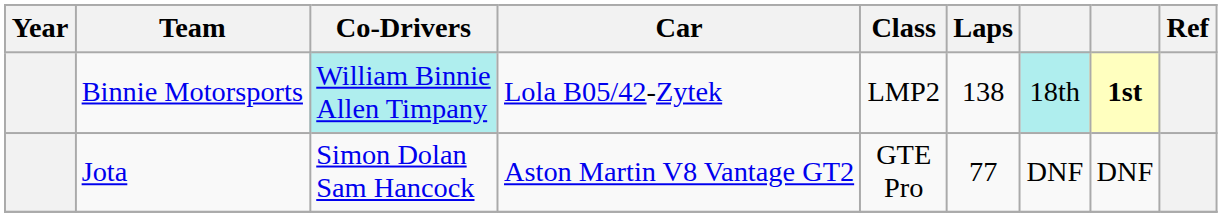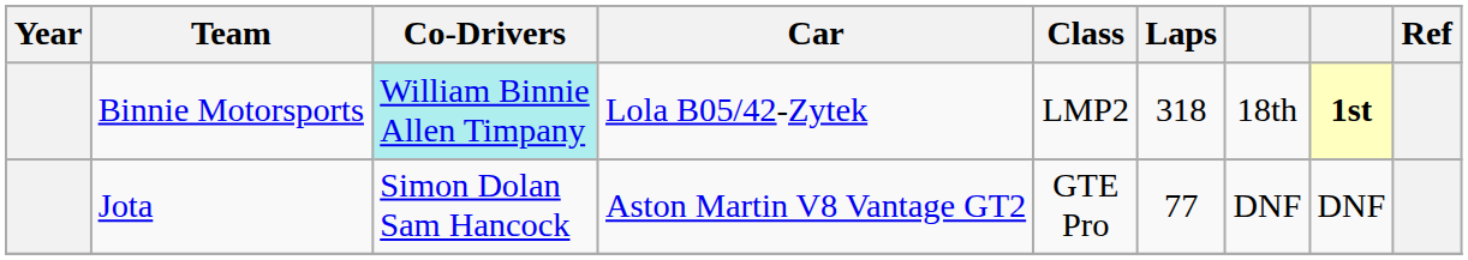 <table class="wikitable" style="text-align:center; font-size:90%">
 <tr>
 <th>Year</th>
 <th>Team</th>
 <th>Co-Drivers</th>
 <th>Car</th>
 <th>Class</th>
 <th>Laps</th>
 <th></th>
 <th></th>
 <th>Ref</th>
 </tr>
 <tr>
 <th></th>
 <td align="left"> <a href='#'>Binnie Motorsports</a></td>
 <td align="left" style="background: paleturquoise;"> <a href='#'>William Binnie</a><br> <a href='#'>Allen Timpany</a></td>
 <td align="left"><a href='#'>Lola B05/42</a>-<a href='#'>Zytek</a></td>
 <td>LMP2</td>
-<td>138</td>
-<td style="background: paleturquoise;">18th</td>
+<td>318</td>
+<td>18th</td>
 <td style="background:#FFFFBF;"><strong>1st</strong></td>
 <th></th>
 </tr>
 <tr>
 <th></th>
 <td align="left"> <a href='#'>Jota</a></td>
 <td align="left"> <a href='#'>Simon Dolan</a><br> <a href='#'>Sam Hancock</a></td>
 <td align="left"><a href='#'>Aston Martin V8 Vantage GT2</a></td>
 <td>GTE<br>Pro</td>
 <td>77</td>
 <td>DNF</td>
 <td>DNF</td>
 <th></th>
 </tr>
 <tr>
 </tr>
 </table>
